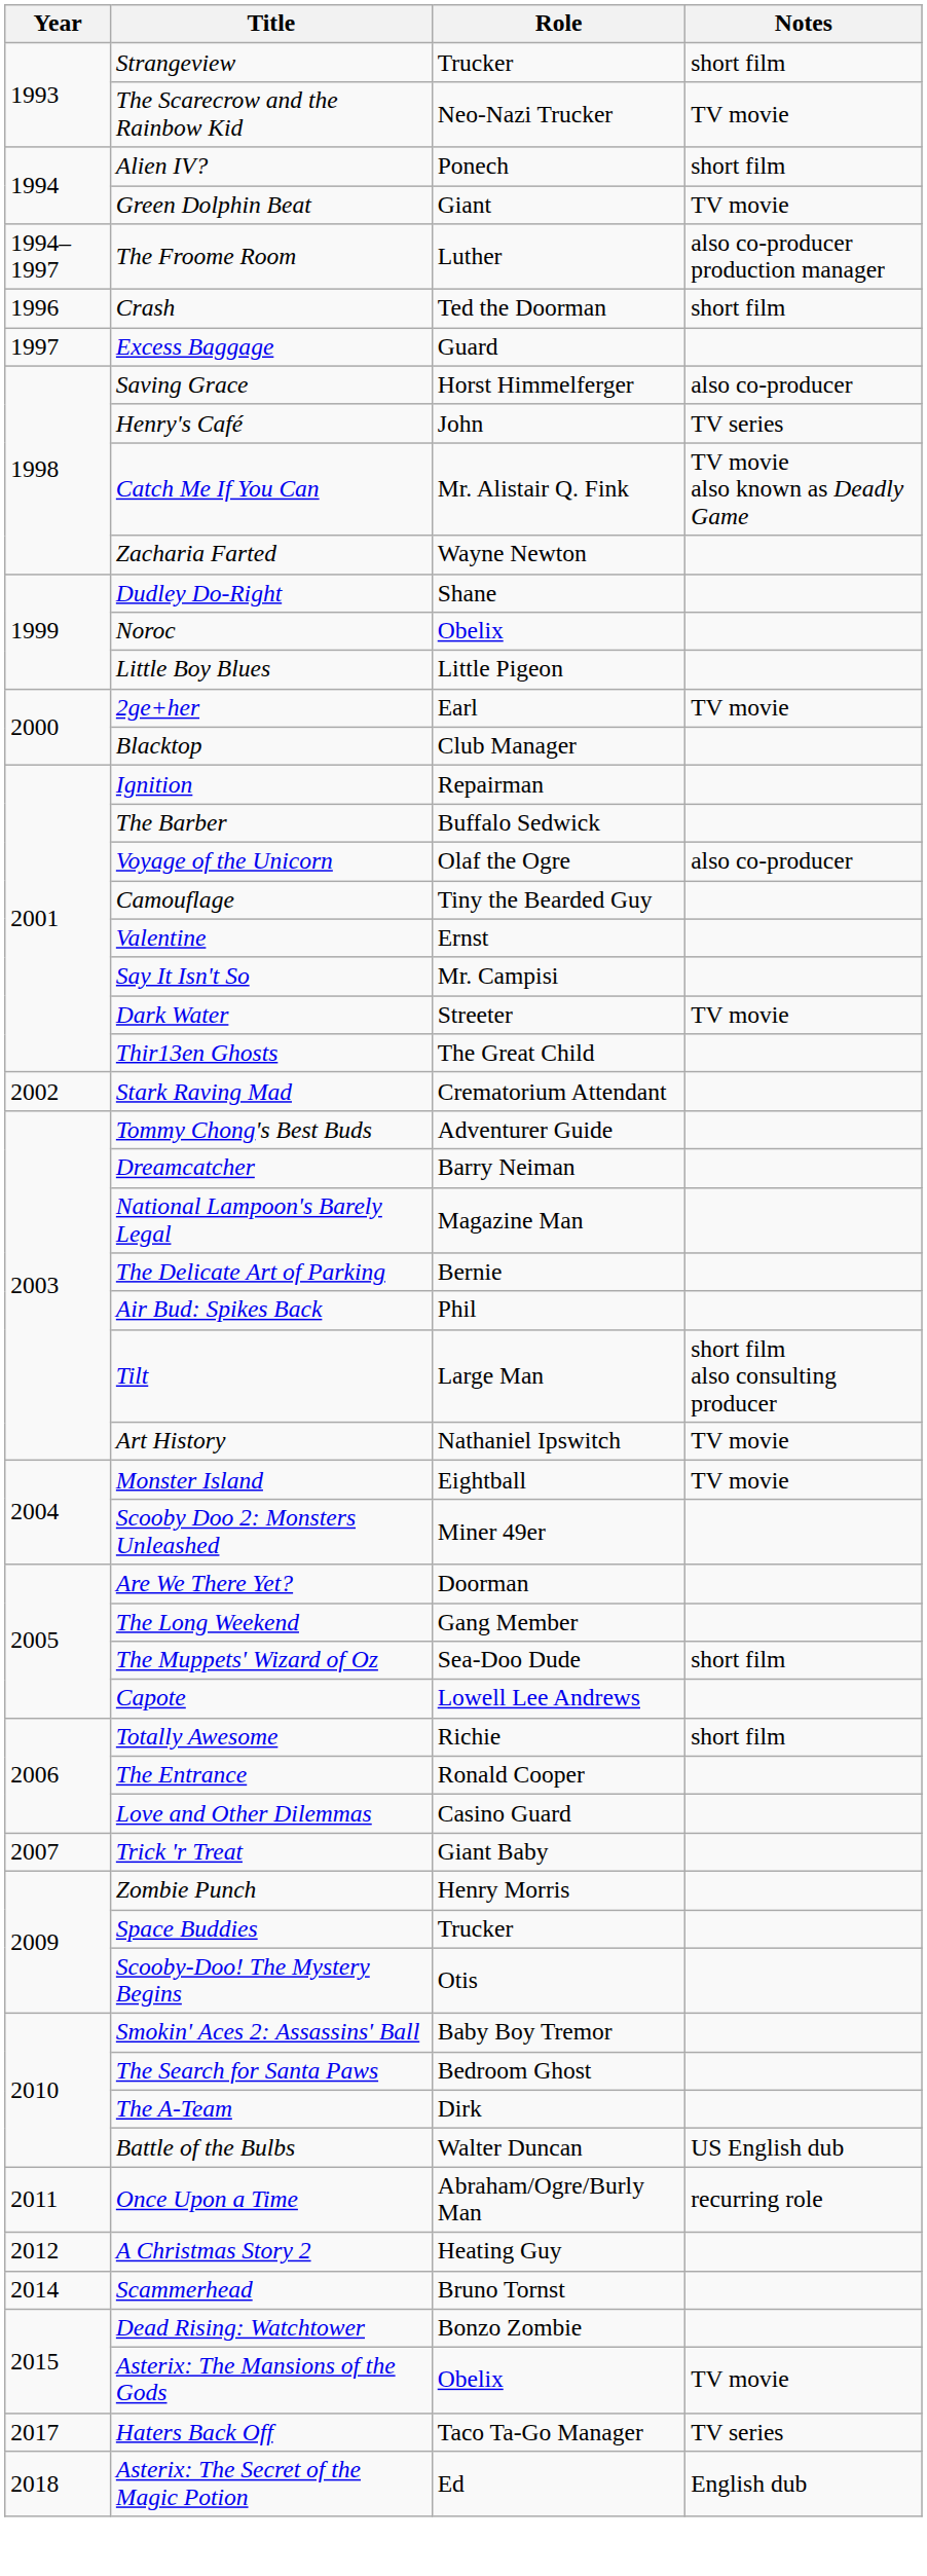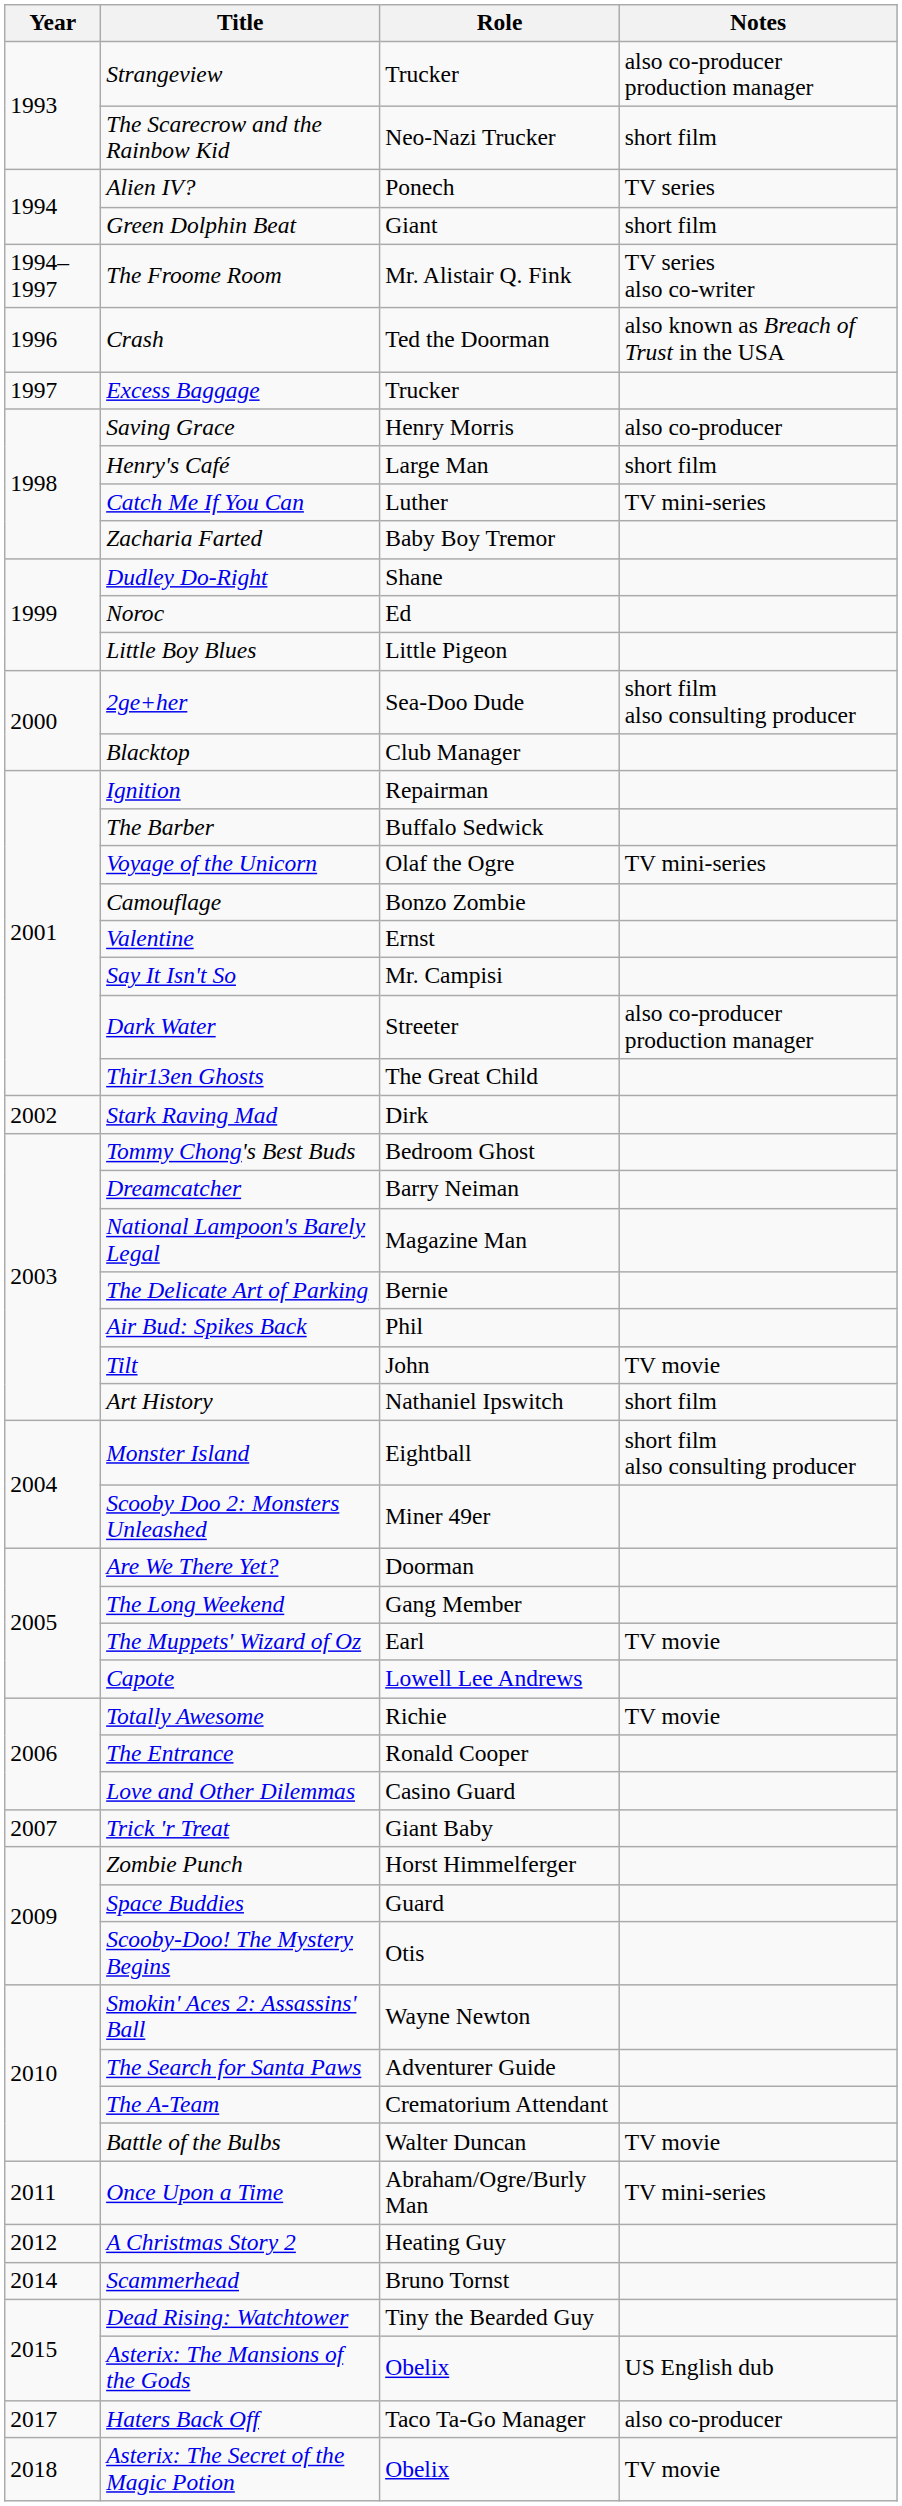 <table class="wikitable sortable">
 <tr>
 <th>Year</th>
 <th>Title</th>
 <th>Role</th>
 <th>Notes</th>
 </tr>
 <tr>
 <td rowspan=2>1993</td>
 <td><em>Strangeview</em></td>
 <td>Trucker</td>
-<td>short film</td>
+<td>also co-producer <br> production manager</td>
 </tr>
 <tr>
 <td><em>The Scarecrow and the Rainbow Kid</em></td>
 <td>Neo-Nazi Trucker</td>
-<td>TV movie</td>
+<td>short film</td>
 </tr>
 <tr>
 <td rowspan=2>1994</td>
 <td><em>Alien IV?</em></td>
 <td>Ponech</td>
-<td>short film</td>
+<td>TV series</td>
 </tr>
 <tr>
 <td><em>Green Dolphin Beat</em></td>
 <td>Giant</td>
-<td>TV movie</td>
+<td>short film</td>
 </tr>
 <tr>
 <td>1994–1997</td>
 <td><em>The Froome Room</em></td>
-<td>Luther</td>
-<td>also co-producer <br> production manager</td>
+<td>Mr. Alistair Q. Fink</td>
+<td>TV series <br> also co-writer</td>
 </tr>
 <tr>
 <td>1996</td>
 <td><em>Crash</em></td>
 <td>Ted the Doorman</td>
-<td>short film</td>
+<td>also known as <em>Breach of Trust</em> in the USA</td>
 </tr>
 <tr>
 <td>1997</td>
 <td><em><a href='#'>Excess Baggage</a></em></td>
-<td>Guard</td>
+<td>Trucker</td>
 <td></td>
 </tr>
 <tr>
 <td rowspan=4>1998</td>
 <td><em>Saving Grace</em></td>
-<td>Horst Himmelferger</td>
+<td>Henry Morris</td>
 <td>also co-producer</td>
 </tr>
 <tr>
 <td><em>Henry's Café</em></td>
-<td>John</td>
-<td>TV series</td>
+<td>Large Man</td>
+<td>short film</td>
 </tr>
 <tr>
 <td><em><a href='#'>Catch Me If You Can</a></em></td>
-<td>Mr. Alistair Q. Fink</td>
-<td>TV movie <br> also known as <em>Deadly Game</em></td>
+<td>Luther</td>
+<td>TV mini-series</td>
 </tr>
 <tr>
 <td><em>Zacharia Farted</em></td>
-<td>Wayne Newton</td>
+<td>Baby Boy Tremor</td>
 <td></td>
 </tr>
 <tr>
 <td rowspan=3>1999</td>
 <td><em><a href='#'>Dudley Do-Right</a></em></td>
 <td>Shane</td>
 <td></td>
 </tr>
 <tr>
 <td><em>Noroc</em></td>
-<td><a href='#'>Obelix</a></td>
+<td>Ed</td>
 <td></td>
 </tr>
 <tr>
 <td><em>Little Boy Blues</em></td>
 <td>Little Pigeon</td>
 <td></td>
 </tr>
 <tr>
 <td rowspan=2>2000</td>
 <td><em><a href='#'>2ge+her</a></em></td>
-<td>Earl</td>
-<td>TV movie</td>
+<td>Sea-Doo Dude</td>
+<td>short film <br> also consulting producer</td>
 </tr>
 <tr>
 <td><em>Blacktop</em></td>
 <td>Club Manager</td>
 <td></td>
 </tr>
 <tr>
 <td rowspan=8>2001</td>
 <td><em><a href='#'>Ignition</a></em></td>
 <td>Repairman</td>
 <td></td>
 </tr>
 <tr>
 <td><em>The Barber</em></td>
 <td>Buffalo Sedwick</td>
 <td></td>
 </tr>
 <tr>
 <td><em><a href='#'>Voyage of the Unicorn</a></em></td>
 <td>Olaf the Ogre</td>
-<td>also co-producer</td>
+<td>TV mini-series</td>
 </tr>
 <tr>
 <td><em>Camouflage</em></td>
-<td>Tiny the Bearded Guy</td>
+<td>Bonzo Zombie</td>
 <td></td>
 </tr>
 <tr>
 <td><em><a href='#'>Valentine</a></em></td>
 <td>Ernst</td>
 <td></td>
 </tr>
 <tr>
 <td><em><a href='#'>Say It Isn't So</a></em></td>
 <td>Mr. Campisi</td>
 <td></td>
 </tr>
 <tr>
 <td><em><a href='#'>Dark Water</a></em></td>
 <td>Streeter</td>
-<td>TV movie</td>
+<td>also co-producer <br> production manager</td>
 </tr>
 <tr>
 <td><em><a href='#'>Thir13en Ghosts</a></em></td>
 <td>The Great Child</td>
 <td></td>
 </tr>
 <tr>
 <td>2002</td>
 <td><em><a href='#'>Stark Raving Mad</a></em></td>
-<td>Crematorium Attendant</td>
+<td>Dirk</td>
 <td></td>
 </tr>
 <tr>
 <td rowspan=7>2003</td>
 <td><em><a href='#'>Tommy Chong</a>'s Best Buds</em></td>
-<td>Adventurer Guide</td>
+<td>Bedroom Ghost</td>
 <td></td>
 </tr>
 <tr>
 <td><em><a href='#'>Dreamcatcher</a></em></td>
 <td>Barry Neiman</td>
 <td></td>
 </tr>
 <tr>
 <td><em><a href='#'>National Lampoon's Barely Legal</a></em></td>
 <td>Magazine Man</td>
 <td></td>
 </tr>
 <tr>
 <td><em><a href='#'>The Delicate Art of Parking</a></em></td>
 <td>Bernie</td>
 <td></td>
 </tr>
 <tr>
 <td><em><a href='#'>Air Bud: Spikes Back</a></em></td>
 <td>Phil</td>
 <td></td>
 </tr>
 <tr>
 <td><em><a href='#'>Tilt</a></em></td>
-<td>Large Man</td>
-<td>short film <br> also consulting producer</td>
+<td>John</td>
+<td>TV movie</td>
 </tr>
 <tr>
 <td><em>Art History</em></td>
 <td>Nathaniel Ipswitch</td>
-<td>TV movie</td>
+<td>short film</td>
 </tr>
 <tr>
 <td rowspan=2>2004</td>
 <td><em><a href='#'>Monster Island</a></em></td>
 <td>Eightball</td>
-<td>TV movie</td>
+<td>short film <br> also consulting producer</td>
 </tr>
 <tr>
 <td><em><a href='#'>Scooby Doo 2: Monsters Unleashed</a></em></td>
 <td>Miner 49er</td>
 <td></td>
 </tr>
 <tr>
 <td rowspan=4>2005</td>
 <td><em><a href='#'>Are We There Yet?</a></em></td>
 <td>Doorman</td>
 <td></td>
 </tr>
 <tr>
 <td><em><a href='#'>The Long Weekend</a></em></td>
 <td>Gang Member</td>
 <td></td>
 </tr>
 <tr>
 <td><em><a href='#'>The Muppets' Wizard of Oz</a></em></td>
-<td>Sea-Doo Dude</td>
-<td>short film</td>
+<td>Earl</td>
+<td>TV movie</td>
 </tr>
 <tr>
 <td><em><a href='#'>Capote</a></em></td>
 <td><a href='#'>Lowell Lee Andrews</a></td>
 <td></td>
 </tr>
 <tr>
 <td rowspan=3>2006</td>
 <td><em><a href='#'>Totally Awesome</a></em></td>
 <td>Richie</td>
-<td>short film</td>
+<td>TV movie</td>
 </tr>
 <tr>
 <td><em><a href='#'>The Entrance</a></em></td>
 <td>Ronald Cooper</td>
 <td></td>
 </tr>
 <tr>
 <td><em><a href='#'>Love and Other Dilemmas</a></em></td>
 <td>Casino Guard</td>
 <td></td>
 </tr>
 <tr>
 <td>2007</td>
 <td><em><a href='#'>Trick 'r Treat</a></em></td>
 <td>Giant Baby</td>
 <td></td>
 </tr>
 <tr>
 <td rowspan=3>2009</td>
 <td><em>Zombie Punch</em></td>
-<td>Henry Morris</td>
+<td>Horst Himmelferger</td>
 <td></td>
 </tr>
 <tr>
 <td><em><a href='#'>Space Buddies</a></em></td>
-<td>Trucker</td>
+<td>Guard</td>
 <td></td>
 </tr>
 <tr>
 <td><em><a href='#'>Scooby-Doo! The Mystery Begins</a></em></td>
 <td>Otis</td>
 <td></td>
 </tr>
 <tr>
 <td rowspan=4>2010</td>
 <td><em><a href='#'>Smokin' Aces 2: Assassins' Ball</a></em></td>
-<td>Baby Boy Tremor</td>
+<td>Wayne Newton</td>
 <td></td>
 </tr>
 <tr>
 <td><em><a href='#'>The Search for Santa Paws</a></em></td>
-<td>Bedroom Ghost</td>
+<td>Adventurer Guide</td>
 <td></td>
 </tr>
 <tr>
 <td><em><a href='#'>The A-Team</a></em></td>
-<td>Dirk</td>
+<td>Crematorium Attendant</td>
 <td></td>
 </tr>
 <tr>
 <td><em>Battle of the Bulbs</em></td>
 <td>Walter Duncan</td>
-<td>US English dub</td>
+<td>TV movie</td>
 </tr>
 <tr>
 <td>2011</td>
 <td><em><a href='#'>Once Upon a Time</a></em></td>
 <td>Abraham/Ogre/Burly Man</td>
-<td>recurring role</td>
+<td>TV mini-series</td>
 </tr>
 <tr>
 <td>2012</td>
 <td><em><a href='#'>A Christmas Story 2</a></em></td>
 <td>Heating Guy</td>
 <td></td>
 </tr>
 <tr>
 <td>2014</td>
 <td><em><a href='#'>Scammerhead</a></em></td>
 <td>Bruno Tornst</td>
 <td></td>
 </tr>
 <tr>
 <td rowspan=2>2015</td>
 <td><em><a href='#'>Dead Rising: Watchtower</a></em></td>
-<td>Bonzo Zombie</td>
+<td>Tiny the Bearded Guy</td>
 <td></td>
 </tr>
 <tr>
 <td><em><a href='#'>Asterix: The Mansions of the Gods</a></em></td>
 <td><a href='#'>Obelix</a></td>
-<td>TV movie</td>
+<td>US English dub</td>
 </tr>
 <tr>
 <td>2017</td>
 <td><em><a href='#'>Haters Back Off</a></em></td>
 <td>Taco Ta-Go Manager</td>
-<td>TV series</td>
+<td>also co-producer</td>
 </tr>
 <tr>
 <td>2018</td>
 <td><em><a href='#'>Asterix: The Secret of the Magic Potion</a></em></td>
-<td>Ed</td>
-<td>English dub</td>
+<td><a href='#'>Obelix</a></td>
+<td>TV movie</td>
 </tr>
 </table>
